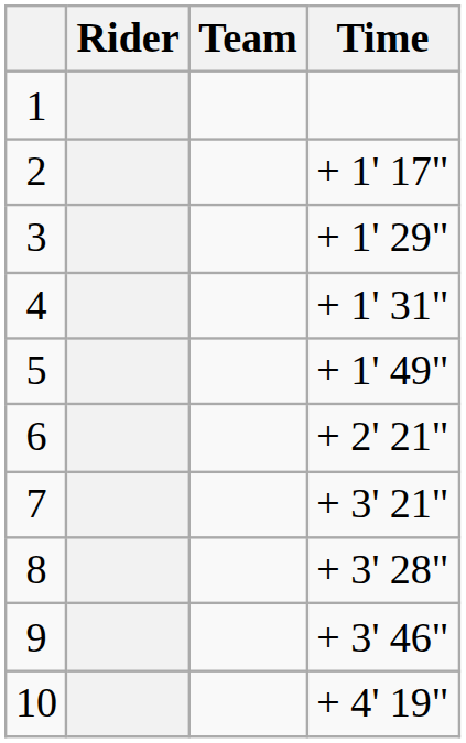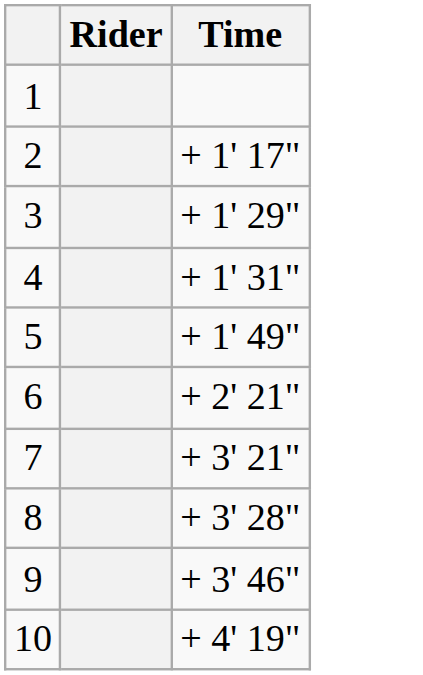 <table class="wikitable plainrowheaders">
 <tr>
 <th></th>
 <th>Rider</th>
-<th>Team</th>
 <th>Time</th>
 </tr>
 <tr>
 <td style="text-align:center;">1</td>
 <th scope="row"> </th>
-<td></td>
 <td style="text-align:right;"><strong></strong></td>
 </tr>
 <tr>
 <td style="text-align:center;">2</td>
 <th scope="row"></th>
-<td></td>
 <td style="text-align:right;">+ 1' 17"</td>
 </tr>
 <tr>
 <td style="text-align:center;">3</td>
 <th scope="row"></th>
-<td></td>
 <td style="text-align:right;">+ 1' 29"</td>
 </tr>
 <tr>
 <td style="text-align:center;">4</td>
 <th scope="row"></th>
-<td></td>
 <td style="text-align:right;">+ 1' 31"</td>
 </tr>
 <tr>
 <td style="text-align:center;">5</td>
 <th scope="row"></th>
-<td></td>
 <td style="text-align:right;">+ 1' 49"</td>
 </tr>
 <tr>
 <td style="text-align:center;">6</td>
 <th scope="row"> </th>
-<td></td>
 <td style="text-align:right;">+ 2' 21"</td>
 </tr>
 <tr>
 <td style="text-align:center;">7</td>
 <th scope="row"></th>
-<td></td>
 <td style="text-align:right;">+ 3' 21"</td>
 </tr>
 <tr>
 <td style="text-align:center;">8</td>
 <th scope="row"></th>
-<td></td>
 <td style="text-align:right;">+ 3' 28"</td>
 </tr>
 <tr>
 <td style="text-align:center;">9</td>
 <th scope="row"></th>
-<td></td>
 <td style="text-align:right;">+ 3' 46"</td>
 </tr>
 <tr>
 <td style="text-align:center;">10</td>
 <th scope="row"></th>
-<td></td>
 <td style="text-align:right;">+ 4' 19"</td>
 </tr>
 </table>
